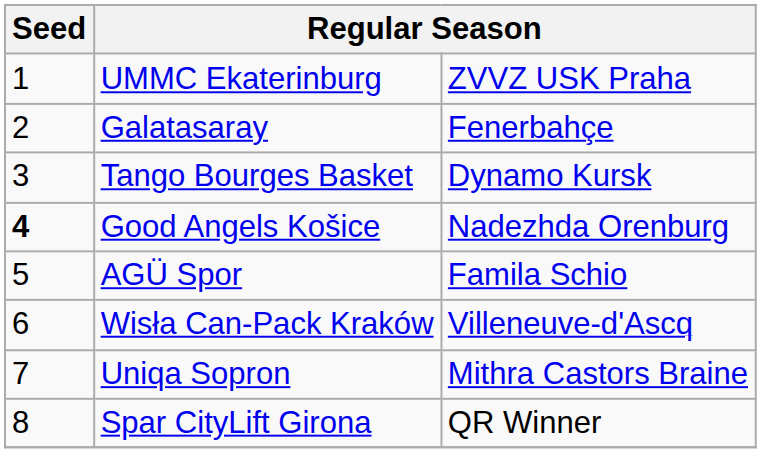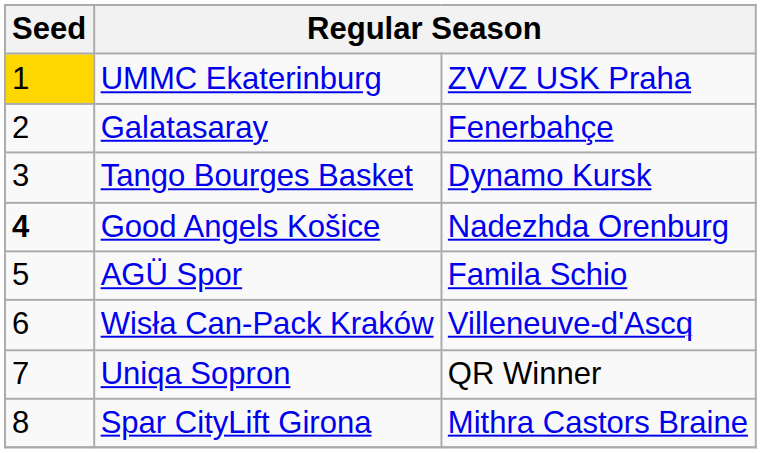 <table class="wikitable">
 <tr>
 <th>Seed</th>
 <th colspan=2><strong>Regular Season</strong></th>
 </tr>
 <tr>
-<td>1</td>
+<td style="background: gold;">1</td>
 <td>  <a href='#'>UMMC Ekaterinburg</a></td>
 <td> <a href='#'>ZVVZ USK Praha</a></td>
 </tr>
 <tr>
 <td>2</td>
 <td> <a href='#'>Galatasaray</a></td>
 <td>  <a href='#'>Fenerbahçe</a></td>
 </tr>
 <tr>
 <td>3</td>
 <td> <a href='#'>Tango Bourges Basket</a></td>
 <td> <a href='#'>Dynamo Kursk</a></td>
 </tr>
 <tr>
 <td><strong>4</strong></td>
 <td> <a href='#'>Good Angels Košice</a></td>
 <td> <a href='#'>Nadezhda Orenburg</a></td>
 </tr>
 <tr>
 <td>5</td>
 <td> <a href='#'>AGÜ Spor</a></td>
 <td> <a href='#'>Famila Schio</a></td>
 </tr>
 <tr>
 <td>6</td>
 <td> <a href='#'>Wisła Can-Pack Kraków</a></td>
 <td> <a href='#'>Villeneuve-d'Ascq</a></td>
 </tr>
 <tr>
 <td>7</td>
 <td> <a href='#'>Uniqa Sopron</a></td>
-<td> <a href='#'>Mithra Castors Braine</a></td>
+<td>QR Winner</td>
 </tr>
 <tr>
 <td>8</td>
 <td>  <a href='#'>Spar CityLift Girona</a></td>
-<td>QR Winner</td>
+<td> <a href='#'>Mithra Castors Braine</a></td>
 </tr>
 <tr>
 </tr>
 </table>
